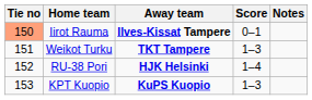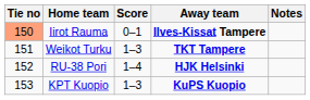 <table class="wikitable" style="text-align:center">
 <tr>
 <th style= width="40px">Tie no</th>
 <th style= width="150px">Home team</th>
+<th style= width="60px">Score</th>
 <th style= width="150px">Away team</th>
-<th style= width="60px">Score</th>
 <th style= width="30px">Notes</th>
 </tr>
 <tr>
 <td style="background: lightsalmon;">150</td>
 <td><a href='#'>Iirot Rauma</a></td>
+<td>0–1</td>
 <td><strong><a href='#'>Ilves-Kissat</a> Tampere</strong></td>
-<td>0–1</td>
 <td></td>
 </tr>
 <tr>
 <td>151</td>
 <td><a href='#'>Weikot Turku</a></td>
+<td>1–3</td>
 <td><strong><a href='#'>TKT Tampere</a></strong></td>
-<td>1–3</td>
 <td></td>
 </tr>
 <tr>
 <td>152</td>
 <td><a href='#'>RU-38 Pori</a></td>
+<td>1–4</td>
 <td><strong><a href='#'>HJK Helsinki</a></strong></td>
-<td>1–4</td>
 <td></td>
 </tr>
 <tr>
 <td>153</td>
 <td><a href='#'>KPT Kuopio</a></td>
+<td>1–3</td>
 <td><strong><a href='#'>KuPS Kuopio</a></strong></td>
-<td>1–3</td>
 <td></td>
 </tr>
 </table>
